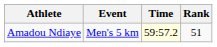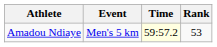 <table class="wikitable" style="font-size:90%;">
 <tr>
 <th>Athlete</th>
 <th>Event</th>
 <th>Time</th>
 <th>Rank</th>
 </tr>
 <tr align=center>
 <td align=left><a href='#'>Amadou Ndiaye</a></td>
 <td align=left><a href='#'>Men's 5 km</a></td>
 <td style="background: lightyellow;">59:57.2</td>
-<td>51</td>
+<td>53</td>
 </tr>
 </table>
